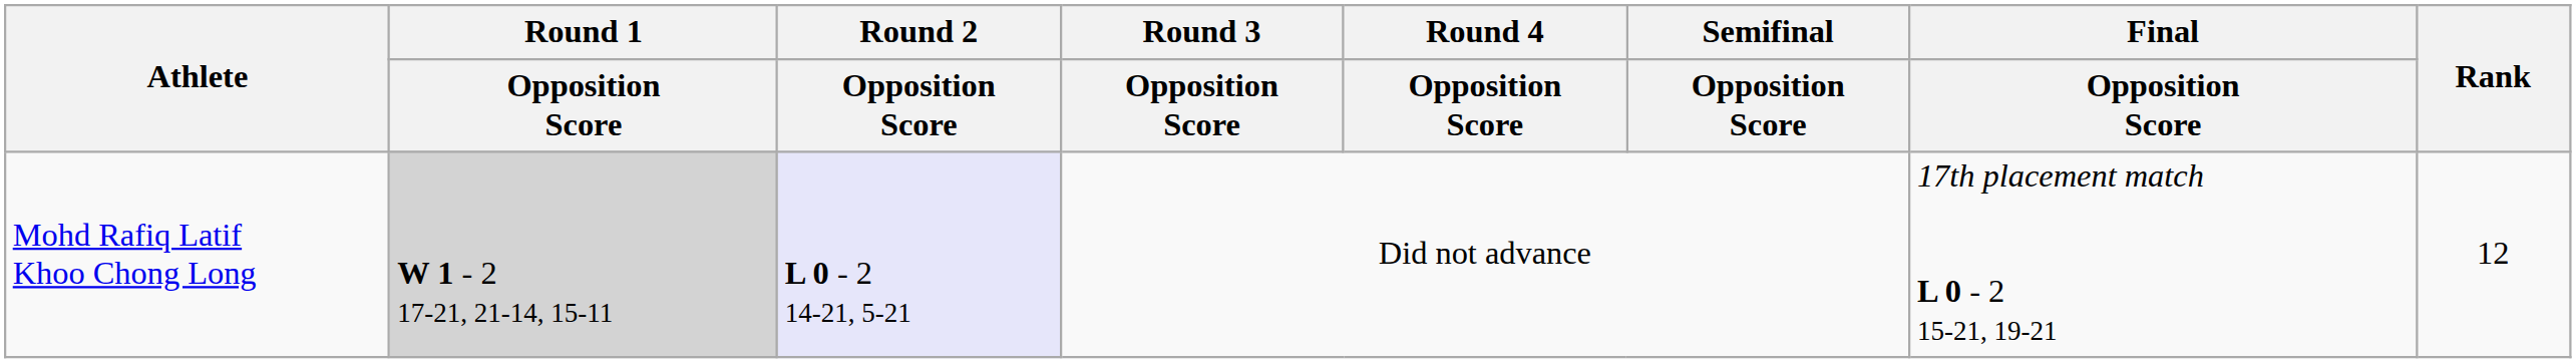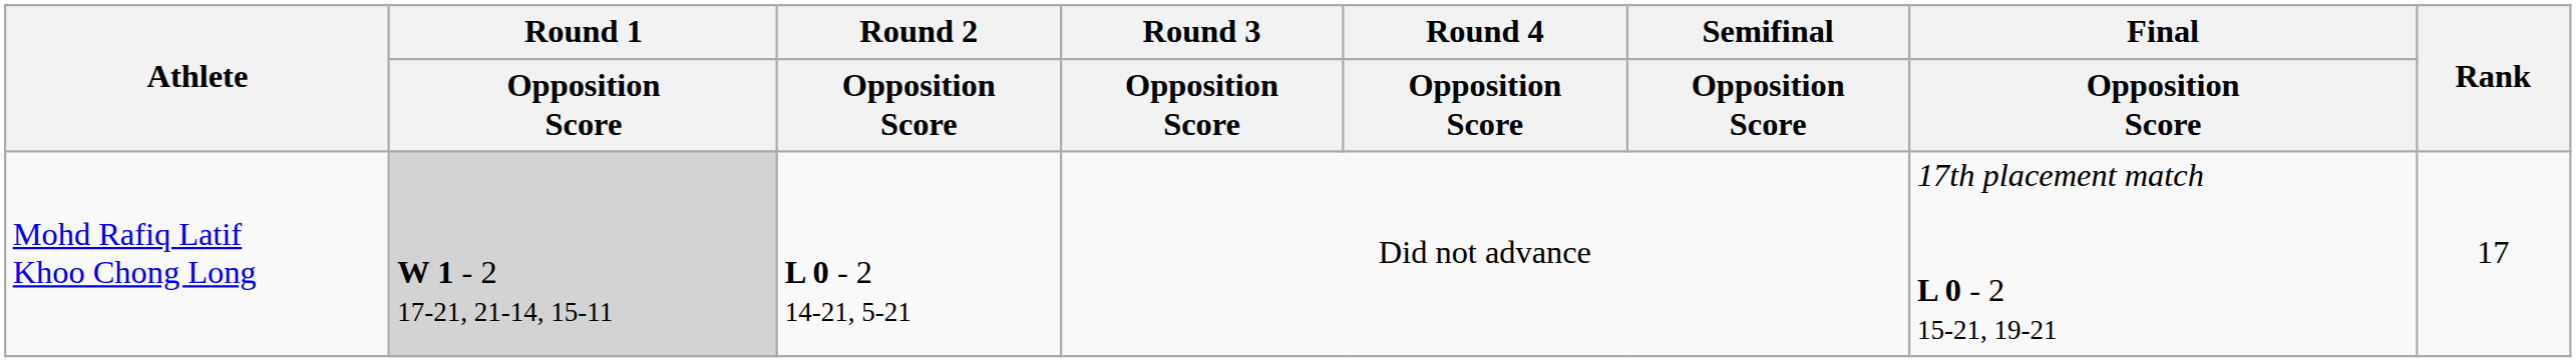 <table class=wikitable width="90%" style="font-size:90%; text-align:center">
 <tr>
 <th rowspan=2 width="15%">Athlete</th>
 <th>Round 1</th>
 <th>Round 2</th>
 <th>Round 3</th>
 <th>Round 4</th>
 <th>Semifinal</th>
 <th>Final</th>
 <th rowspan=2>Rank</th>
 </tr>
 <tr>
 <th>Opposition<br>Score</th>
 <th>Opposition<br>Score</th>
 <th>Opposition<br>Score</th>
 <th>Opposition<br>Score</th>
 <th>Opposition<br>Score</th>
 <th>Opposition<br>Score</th>
 </tr>
 <tr>
 <td rowspan=3 align=left><a href='#'>Mohd Rafiq Latif</a><br><a href='#'>Khoo Chong Long</a></td>
 <td align=left style="background: lightgrey;"><br><br><strong>W 1</strong> - 2<br><small>17-21, 21-14, 15-11</small></td>
-<td align=left style="background: lavender;"><br><br><strong>L 0</strong> - 2<br><small>14-21, 5-21</small></td>
+<td align=left><br><br><strong>L 0</strong> - 2<br><small>14-21, 5-21</small></td>
 <td colspan=3>Did not advance</td>
 <td align=left><em>17th placement match</em><br><br><br><strong>L 0</strong> - 2<br><small>15-21, 19-21</small></td>
-<td>12</td>
+<td>17</td>
 </tr>
 </table>
